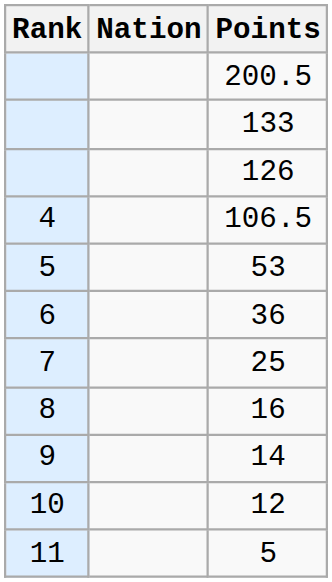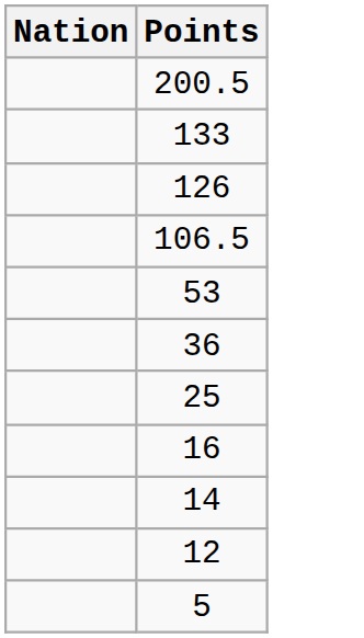 <table class="wikitable sortable" style="text-align:center">
 <tr>
-<th>Rank</th>
 <th>Nation</th>
 <th>Points</th>
 </tr>
 <tr>
-<td bgcolor = DDEEFF></td>
 <td align=left></td>
 <td>200.5</td>
 </tr>
 <tr>
-<td bgcolor = DDEEFF></td>
 <td align=left></td>
 <td>133</td>
 </tr>
 <tr>
-<td bgcolor = DDEEFF></td>
 <td align=left></td>
 <td>126</td>
 </tr>
 <tr>
-<td bgcolor = DDEEFF>4</td>
 <td align=left></td>
 <td>106.5</td>
 </tr>
 <tr>
-<td bgcolor = DDEEFF>5</td>
 <td align=left></td>
 <td>53</td>
 </tr>
 <tr>
-<td bgcolor = DDEEFF>6</td>
 <td align=left></td>
 <td>36</td>
 </tr>
 <tr>
-<td bgcolor = DDEEFF>7</td>
 <td align=left></td>
 <td>25</td>
 </tr>
 <tr>
-<td bgcolor = DDEEFF>8</td>
 <td align=left></td>
 <td>16</td>
 </tr>
 <tr>
-<td bgcolor = DDEEFF>9</td>
 <td align=left></td>
 <td>14</td>
 </tr>
 <tr>
-<td bgcolor = DDEEFF>10</td>
 <td align=left></td>
 <td>12</td>
 </tr>
 <tr>
-<td bgcolor = DDEEFF>11</td>
 <td align=left></td>
 <td>5</td>
 </tr>
 </table>
